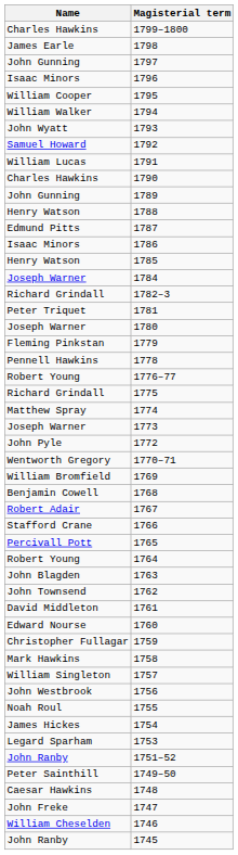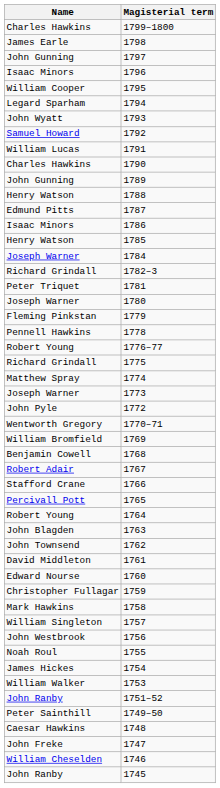 <table class="wikitable">
 <tr>
 <th>Name</th>
 <th>Magisterial term</th>
 </tr>
 <tr>
 <td>Charles Hawkins</td>
 <td>1799–1800</td>
 </tr>
 <tr>
 <td>James Earle</td>
 <td>1798</td>
 </tr>
 <tr>
 <td>John Gunning</td>
 <td>1797</td>
 </tr>
 <tr>
 <td>Isaac Minors</td>
 <td>1796</td>
 </tr>
 <tr>
 <td>William Cooper</td>
 <td>1795</td>
 </tr>
 <tr>
-<td>William Walker</td>
+<td>Legard Sparham</td>
 <td>1794</td>
 </tr>
 <tr>
 <td>John Wyatt</td>
 <td>1793</td>
 </tr>
 <tr>
 <td><a href='#'>Samuel Howard</a></td>
 <td>1792</td>
 </tr>
 <tr>
 <td>William Lucas</td>
 <td>1791</td>
 </tr>
 <tr>
 <td>Charles Hawkins</td>
 <td>1790</td>
 </tr>
 <tr>
 <td>John Gunning</td>
 <td>1789</td>
 </tr>
 <tr>
 <td>Henry Watson</td>
 <td>1788</td>
 </tr>
 <tr>
 <td>Edmund Pitts</td>
 <td>1787</td>
 </tr>
 <tr>
 <td>Isaac Minors</td>
 <td>1786</td>
 </tr>
 <tr>
 <td>Henry Watson</td>
 <td>1785</td>
 </tr>
 <tr>
 <td><a href='#'>Joseph Warner</a></td>
 <td>1784</td>
 </tr>
 <tr>
 <td>Richard Grindall</td>
 <td>1782–3</td>
 </tr>
 <tr>
 <td>Peter Triquet</td>
 <td>1781</td>
 </tr>
 <tr>
 <td>Joseph Warner</td>
 <td>1780</td>
 </tr>
 <tr>
 <td>Fleming Pinkstan</td>
 <td>1779</td>
 </tr>
 <tr>
 <td>Pennell Hawkins</td>
 <td>1778</td>
 </tr>
 <tr>
 <td>Robert Young</td>
 <td>1776–77</td>
 </tr>
 <tr>
 <td>Richard Grindall</td>
 <td>1775</td>
 </tr>
 <tr>
 <td>Matthew Spray</td>
 <td>1774</td>
 </tr>
 <tr>
 <td>Joseph Warner</td>
 <td>1773</td>
 </tr>
 <tr>
 <td>John Pyle</td>
 <td>1772</td>
 </tr>
 <tr>
 <td>Wentworth Gregory</td>
 <td>1770–71</td>
 </tr>
 <tr>
 <td>William Bromfield</td>
 <td>1769</td>
 </tr>
 <tr>
 <td>Benjamin Cowell</td>
 <td>1768</td>
 </tr>
 <tr>
 <td><a href='#'>Robert Adair</a></td>
 <td>1767</td>
 </tr>
 <tr>
 <td>Stafford Crane</td>
 <td>1766</td>
 </tr>
 <tr>
 <td><a href='#'>Percivall Pott</a></td>
 <td>1765</td>
 </tr>
 <tr>
 <td>Robert Young</td>
 <td>1764</td>
 </tr>
 <tr>
 <td>John Blagden</td>
 <td>1763</td>
 </tr>
 <tr>
 <td>John Townsend</td>
 <td>1762</td>
 </tr>
 <tr>
 <td>David Middleton</td>
 <td>1761</td>
 </tr>
 <tr>
 <td>Edward Nourse</td>
 <td>1760</td>
 </tr>
 <tr>
 <td>Christopher Fullagar</td>
 <td>1759</td>
 </tr>
 <tr>
 <td>Mark Hawkins</td>
 <td>1758</td>
 </tr>
 <tr>
 <td>William Singleton</td>
 <td>1757</td>
 </tr>
 <tr>
 <td>John Westbrook</td>
 <td>1756</td>
 </tr>
 <tr>
 <td>Noah Roul</td>
 <td>1755</td>
 </tr>
 <tr>
 <td>James Hickes</td>
 <td>1754</td>
 </tr>
 <tr>
-<td>Legard Sparham</td>
+<td>William Walker</td>
 <td>1753</td>
 </tr>
 <tr>
 <td><a href='#'>John Ranby</a></td>
 <td>1751–52</td>
 </tr>
 <tr>
 <td>Peter Sainthill</td>
 <td>1749–50</td>
 </tr>
 <tr>
 <td>Caesar Hawkins</td>
 <td>1748</td>
 </tr>
 <tr>
 <td>John Freke</td>
 <td>1747</td>
 </tr>
 <tr>
 <td><a href='#'>William Cheselden</a></td>
 <td>1746</td>
 </tr>
 <tr>
 <td>John Ranby</td>
 <td>1745</td>
 </tr>
 </table>
